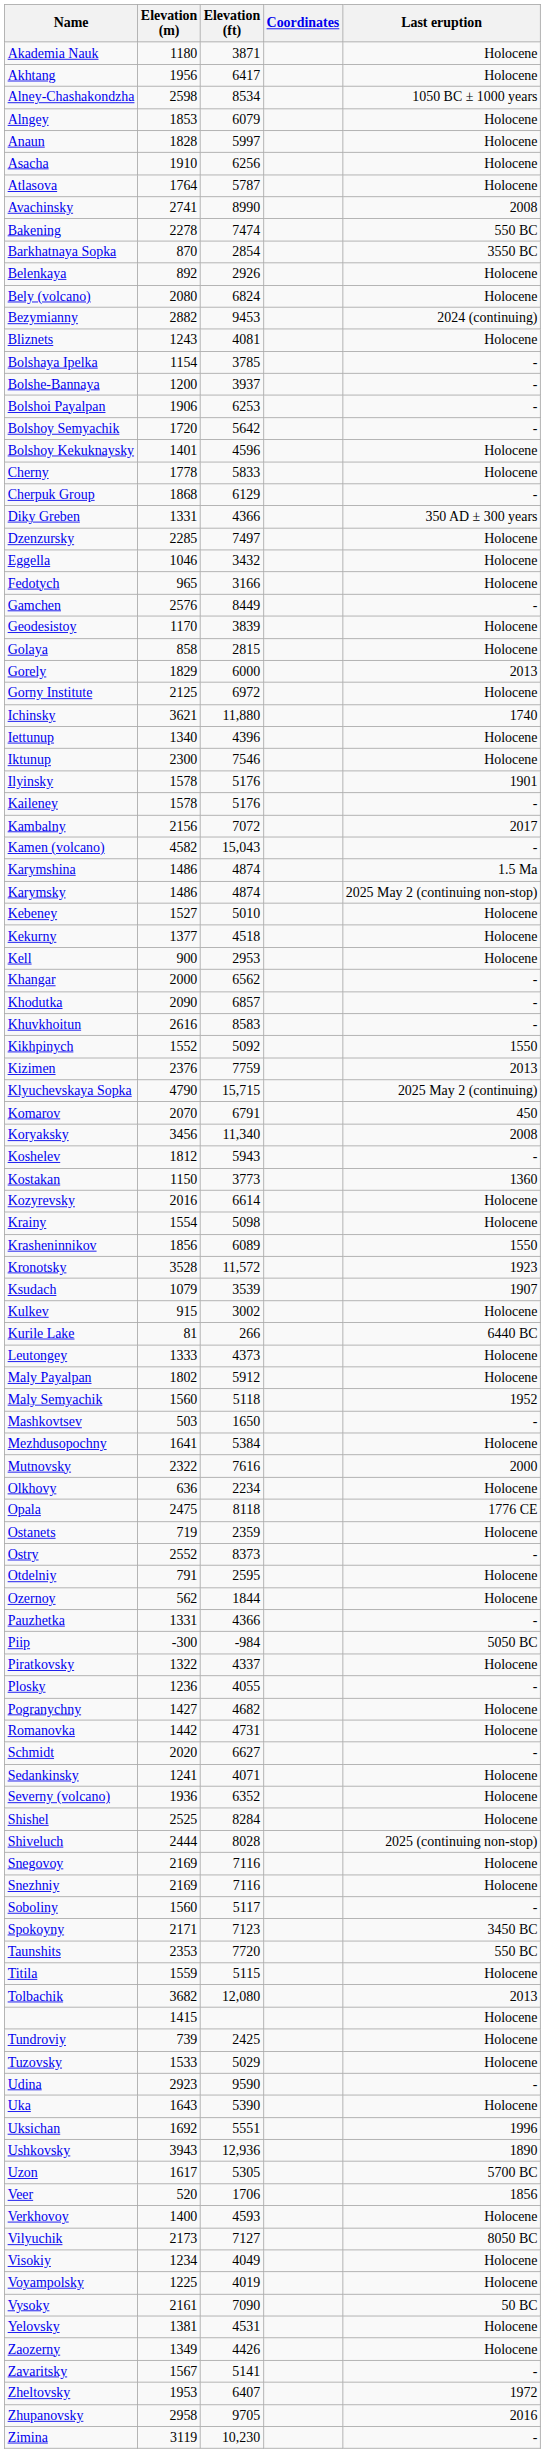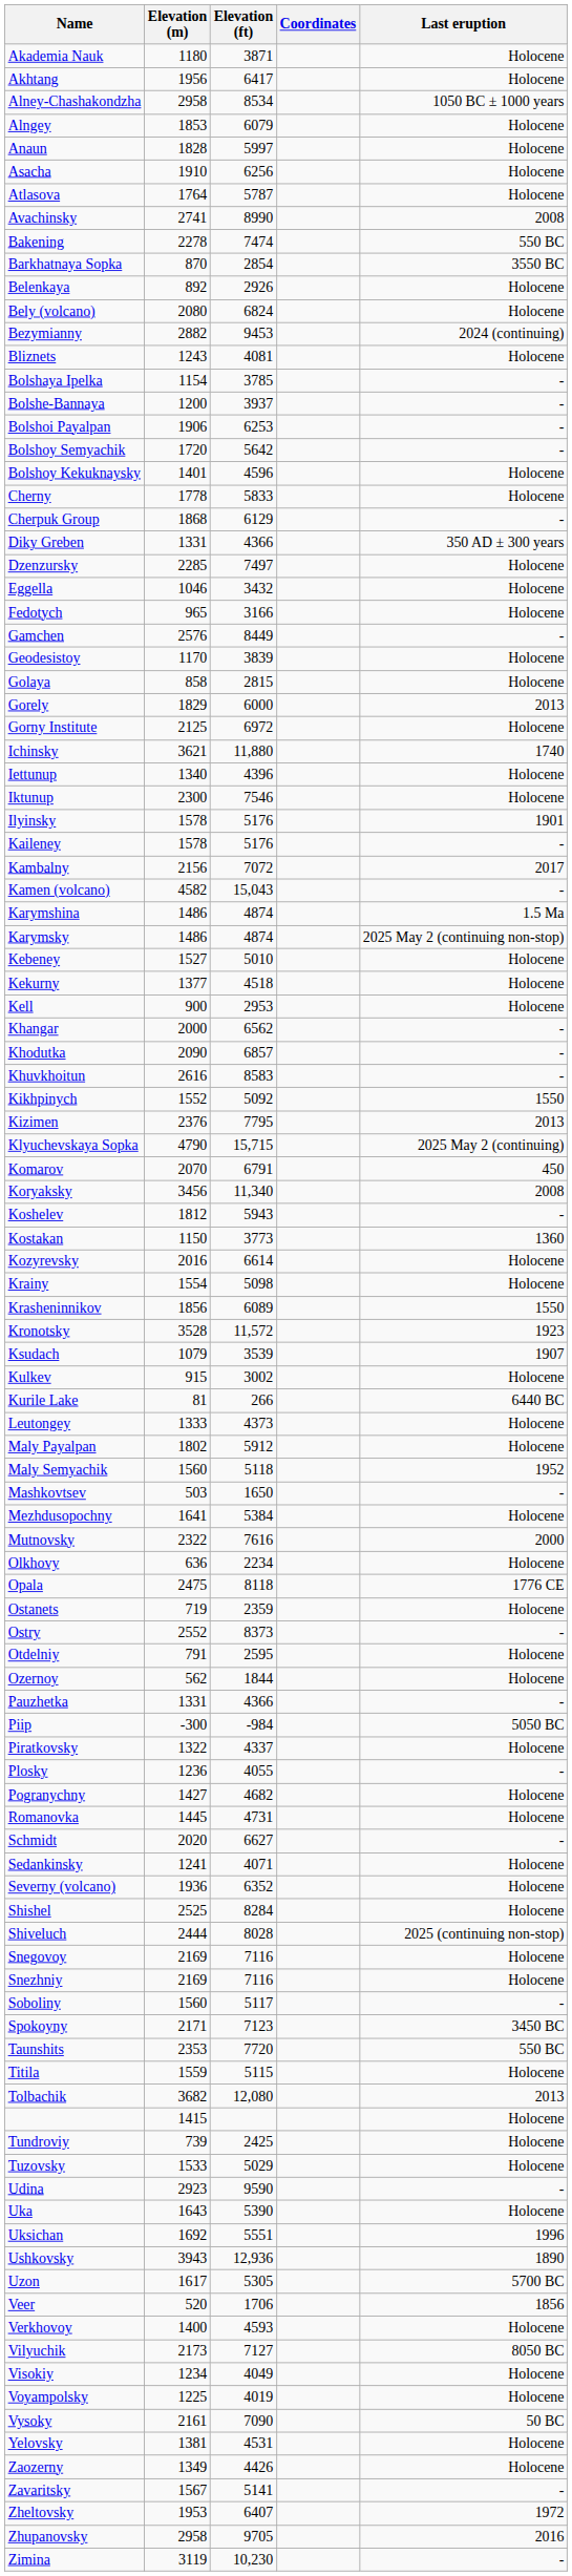 <table class="wikitable sortable">
 <tr>
 <th>Name</th>
 <th>Elevation<br> (m)</th>
 <th>Elevation<br> (ft)</th>
 <th><a href='#'>Coordinates</a></th>
 <th>Last eruption</th>
 </tr>
 <tr align="right">
 <td align="left"><a href='#'>Akademia Nauk</a></td>
 <td>1180</td>
 <td>3871</td>
 <td></td>
 <td>Holocene</td>
 </tr>
 <tr align="right">
 <td align="left"><a href='#'>Akhtang</a></td>
 <td>1956</td>
 <td>6417</td>
 <td></td>
 <td>Holocene</td>
 </tr>
 <tr align="right">
 <td align="left"><a href='#'>Alney-Chashakondzha</a></td>
-<td>2598</td>
+<td>2958</td>
 <td>8534</td>
 <td></td>
 <td>1050 BC ± 1000 years</td>
 </tr>
 <tr align="right">
 <td align="left"><a href='#'>Alngey</a></td>
 <td>1853</td>
 <td>6079</td>
 <td></td>
 <td>Holocene</td>
 </tr>
 <tr align="right">
 <td align="left"><a href='#'>Anaun</a></td>
 <td>1828</td>
 <td>5997</td>
 <td></td>
 <td>Holocene</td>
 </tr>
 <tr align="right">
 <td align="left"><a href='#'>Asacha</a></td>
 <td>1910</td>
 <td>6256</td>
 <td></td>
 <td>Holocene</td>
 </tr>
 <tr align="right">
 <td align="left"><a href='#'>Atlasova</a></td>
 <td>1764</td>
 <td>5787</td>
 <td></td>
 <td>Holocene</td>
 </tr>
 <tr align="right">
 <td align="left"><a href='#'>Avachinsky</a></td>
 <td>2741</td>
 <td>8990</td>
 <td></td>
 <td>2008</td>
 </tr>
 <tr align="right">
 <td align="left"><a href='#'>Bakening</a></td>
 <td>2278</td>
 <td>7474</td>
 <td></td>
 <td>550 BC</td>
 </tr>
 <tr align="right">
 <td align="left"><a href='#'>Barkhatnaya Sopka</a></td>
 <td>870</td>
 <td>2854</td>
 <td></td>
 <td>3550 BC</td>
 </tr>
 <tr align="right">
 <td align="left"><a href='#'>Belenkaya</a></td>
 <td>892</td>
 <td>2926</td>
 <td></td>
 <td>Holocene</td>
 </tr>
 <tr align="right">
 <td align="left"><a href='#'>Bely (volcano)</a></td>
 <td>2080</td>
 <td>6824</td>
 <td></td>
 <td>Holocene</td>
 </tr>
 <tr align="right">
 <td align="left"><a href='#'>Bezymianny</a></td>
 <td>2882</td>
 <td>9453</td>
 <td></td>
 <td>2024 (continuing)</td>
 </tr>
 <tr align="right">
 <td align="left"><a href='#'>Bliznets</a></td>
 <td>1243</td>
 <td>4081</td>
 <td></td>
 <td>Holocene</td>
 </tr>
 <tr align="right">
 <td align="left"><a href='#'>Bolshaya Ipelka</a></td>
 <td>1154</td>
 <td>3785</td>
 <td></td>
 <td>-</td>
 </tr>
 <tr align="right">
 <td align="left"><a href='#'>Bolshe-Bannaya</a></td>
 <td>1200</td>
 <td>3937</td>
 <td></td>
 <td>-</td>
 </tr>
 <tr align="right">
 <td align="left"><a href='#'>Bolshoi Payalpan</a></td>
 <td>1906</td>
 <td>6253</td>
 <td></td>
 <td>-</td>
 </tr>
 <tr align="right">
 <td align="left"><a href='#'>Bolshoy Semyachik</a></td>
 <td>1720</td>
 <td>5642</td>
 <td></td>
 <td>-</td>
 </tr>
 <tr align="right">
 <td align="left"><a href='#'>Bolshoy Kekuknaysky</a></td>
 <td>1401</td>
 <td>4596</td>
 <td></td>
 <td>Holocene</td>
 </tr>
 <tr align="right">
 <td align="left"><a href='#'>Cherny</a></td>
 <td>1778</td>
 <td>5833</td>
 <td></td>
 <td>Holocene</td>
 </tr>
 <tr align="right">
 <td align="left"><a href='#'>Cherpuk Group</a></td>
 <td>1868</td>
 <td>6129</td>
 <td></td>
 <td>-</td>
 </tr>
 <tr align="right">
 <td align="left"><a href='#'>Diky Greben</a></td>
 <td>1331</td>
 <td>4366</td>
 <td></td>
 <td>350 AD ± 300 years</td>
 </tr>
 <tr align="right">
 <td align="left"><a href='#'>Dzenzursky</a></td>
 <td>2285</td>
 <td>7497</td>
 <td></td>
 <td>Holocene</td>
 </tr>
 <tr align="right">
 <td align="left"><a href='#'>Eggella</a></td>
 <td>1046</td>
 <td>3432</td>
 <td></td>
 <td>Holocene</td>
 </tr>
 <tr align="right">
 <td align="left"><a href='#'>Fedotych</a></td>
 <td>965</td>
 <td>3166</td>
 <td></td>
 <td>Holocene</td>
 </tr>
 <tr align="right">
 <td align="left"><a href='#'>Gamchen</a></td>
 <td>2576</td>
 <td>8449</td>
 <td></td>
 <td>-</td>
 </tr>
 <tr align="right">
 <td align="left"><a href='#'>Geodesistoy</a></td>
 <td>1170</td>
 <td>3839</td>
 <td></td>
 <td>Holocene</td>
 </tr>
 <tr align="right">
 <td align="left"><a href='#'>Golaya</a></td>
 <td>858</td>
 <td>2815</td>
 <td></td>
 <td>Holocene</td>
 </tr>
 <tr align="right">
 <td align="left"><a href='#'>Gorely</a></td>
 <td>1829</td>
 <td>6000</td>
 <td></td>
 <td>2013</td>
 </tr>
 <tr align="right">
 <td align="left"><a href='#'>Gorny Institute</a></td>
 <td>2125</td>
 <td>6972</td>
 <td></td>
 <td>Holocene</td>
 </tr>
 <tr align="right">
 <td align="left"><a href='#'>Ichinsky</a></td>
 <td>3621</td>
 <td>11,880</td>
 <td></td>
 <td>1740</td>
 </tr>
 <tr align="right">
 <td align="left"><a href='#'>Iettunup</a></td>
 <td>1340</td>
 <td>4396</td>
 <td></td>
 <td>Holocene</td>
 </tr>
 <tr align="right">
 <td align="left"><a href='#'>Iktunup</a></td>
 <td>2300</td>
 <td>7546</td>
 <td></td>
 <td>Holocene</td>
 </tr>
 <tr align="right">
 <td align="left"><a href='#'>Ilyinsky</a></td>
 <td>1578</td>
 <td>5176</td>
 <td></td>
 <td>1901</td>
 </tr>
 <tr align="right">
 <td align="left"><a href='#'>Kaileney</a></td>
 <td>1578</td>
 <td>5176</td>
 <td></td>
 <td>-</td>
 </tr>
 <tr align="right">
 <td align="left"><a href='#'>Kambalny</a></td>
 <td>2156</td>
 <td>7072</td>
 <td></td>
 <td>2017</td>
 </tr>
 <tr align="right">
 <td align="left"><a href='#'>Kamen (volcano)</a></td>
 <td>4582</td>
 <td>15,043</td>
 <td></td>
 <td>-</td>
 </tr>
 <tr align="right">
 <td align="left"><a href='#'>Karymshina</a></td>
 <td>1486</td>
 <td>4874</td>
 <td></td>
 <td>1.5 Ma</td>
 </tr>
 <tr align="right">
 <td align="left"><a href='#'>Karymsky</a></td>
 <td>1486</td>
 <td>4874</td>
 <td></td>
 <td>2025 May 2 (continuing non-stop)</td>
 </tr>
 <tr align="right">
 <td align="left"><a href='#'>Kebeney</a></td>
 <td>1527</td>
 <td>5010</td>
 <td></td>
 <td>Holocene</td>
 </tr>
 <tr align="right">
 <td align="left"><a href='#'>Kekurny</a></td>
 <td>1377</td>
 <td>4518</td>
 <td></td>
 <td>Holocene</td>
 </tr>
 <tr align="right">
 <td align="left"><a href='#'>Kell</a></td>
 <td>900</td>
 <td>2953</td>
 <td></td>
 <td>Holocene</td>
 </tr>
 <tr align="right">
 <td align="left"><a href='#'>Khangar</a></td>
 <td>2000</td>
 <td>6562</td>
 <td></td>
 <td>-</td>
 </tr>
 <tr align="right">
 <td align="left"><a href='#'>Khodutka</a></td>
 <td>2090</td>
 <td>6857</td>
 <td></td>
 <td>-</td>
 </tr>
 <tr align="right">
 <td align="left"><a href='#'>Khuvkhoitun</a></td>
 <td>2616</td>
 <td>8583</td>
 <td></td>
 <td>-</td>
 </tr>
 <tr align="right">
 <td align="left"><a href='#'>Kikhpinych</a></td>
 <td>1552</td>
 <td>5092</td>
 <td></td>
 <td>1550</td>
 </tr>
 <tr align="right">
 <td align="left"><a href='#'>Kizimen</a></td>
 <td>2376</td>
-<td>7759</td>
+<td>7795</td>
 <td></td>
 <td>2013</td>
 </tr>
 <tr align="right">
 <td align="left"><a href='#'>Klyuchevskaya Sopka</a></td>
 <td>4790</td>
 <td>15,715</td>
 <td></td>
 <td>2025 May 2 (continuing)</td>
 </tr>
 <tr align="right">
 <td align="left"><a href='#'>Komarov</a></td>
 <td>2070</td>
 <td>6791</td>
 <td></td>
 <td>450</td>
 </tr>
 <tr align="right">
 <td align="left"><a href='#'>Koryaksky</a></td>
 <td>3456</td>
 <td>11,340</td>
 <td></td>
 <td>2008</td>
 </tr>
 <tr align="right">
 <td align="left"><a href='#'>Koshelev</a></td>
 <td>1812</td>
 <td>5943</td>
 <td></td>
 <td>-</td>
 </tr>
 <tr align="right">
 <td align="left"><a href='#'>Kostakan</a></td>
 <td>1150</td>
 <td>3773</td>
 <td></td>
 <td>1360</td>
 </tr>
 <tr align="right">
 <td align="left"><a href='#'>Kozyrevsky</a></td>
 <td>2016</td>
 <td>6614</td>
 <td></td>
 <td>Holocene</td>
 </tr>
 <tr align="right">
 <td align="left"><a href='#'>Krainy</a></td>
 <td>1554</td>
 <td>5098</td>
 <td></td>
 <td>Holocene</td>
 </tr>
 <tr align="right">
 <td align="left"><a href='#'>Krasheninnikov</a></td>
 <td>1856</td>
 <td>6089</td>
 <td></td>
 <td>1550</td>
 </tr>
 <tr align="right">
 <td align="left"><a href='#'>Kronotsky</a></td>
 <td>3528</td>
 <td>11,572</td>
 <td></td>
 <td>1923</td>
 </tr>
 <tr align="right">
 <td align="left"><a href='#'>Ksudach</a></td>
 <td>1079</td>
 <td>3539</td>
 <td></td>
 <td>1907</td>
 </tr>
 <tr align="right">
 <td align="left"><a href='#'>Kulkev</a></td>
 <td>915</td>
 <td>3002</td>
 <td></td>
 <td>Holocene</td>
 </tr>
 <tr align="right">
 <td align="left"><a href='#'>Kurile Lake</a></td>
 <td>81</td>
 <td>266</td>
 <td></td>
 <td>6440 BC</td>
 </tr>
 <tr align="right">
 <td align="left"><a href='#'>Leutongey</a></td>
 <td>1333</td>
 <td>4373</td>
 <td></td>
 <td>Holocene</td>
 </tr>
 <tr align="right">
 <td align="left"><a href='#'>Maly Payalpan</a></td>
 <td>1802</td>
 <td>5912</td>
 <td></td>
 <td>Holocene</td>
 </tr>
 <tr align="right">
 <td align="left"><a href='#'>Maly Semyachik</a></td>
 <td>1560</td>
 <td>5118</td>
 <td></td>
 <td>1952</td>
 </tr>
 <tr align="right">
 <td align="left"><a href='#'>Mashkovtsev</a></td>
 <td>503</td>
 <td>1650</td>
 <td></td>
 <td>-</td>
 </tr>
 <tr align="right">
 <td align="left"><a href='#'>Mezhdusopochny</a></td>
 <td>1641</td>
 <td>5384</td>
 <td></td>
 <td>Holocene</td>
 </tr>
 <tr align="right">
 <td align="left"><a href='#'>Mutnovsky</a></td>
 <td>2322</td>
 <td>7616</td>
 <td></td>
 <td>2000</td>
 </tr>
 <tr align="right">
 <td align="left"><a href='#'>Olkhovy</a></td>
 <td>636</td>
 <td>2234</td>
 <td></td>
 <td>Holocene</td>
 </tr>
 <tr align="right">
 <td align="left"><a href='#'>Opala</a></td>
 <td>2475</td>
 <td>8118</td>
 <td></td>
 <td>1776 CE</td>
 </tr>
 <tr align="right">
 <td align="left"><a href='#'>Ostanets</a></td>
 <td>719</td>
 <td>2359</td>
 <td></td>
 <td>Holocene</td>
 </tr>
 <tr align="right">
 <td align="left"><a href='#'>Ostry</a></td>
 <td>2552</td>
 <td>8373</td>
 <td></td>
 <td>-</td>
 </tr>
 <tr align="right">
 <td align="left"><a href='#'>Otdelniy</a></td>
 <td>791</td>
 <td>2595</td>
 <td></td>
 <td>Holocene</td>
 </tr>
 <tr align="right">
 <td align="left"><a href='#'>Ozernoy</a></td>
 <td>562</td>
 <td>1844</td>
 <td></td>
 <td>Holocene</td>
 </tr>
 <tr align="right">
 <td align="left"><a href='#'>Pauzhetka</a></td>
 <td>1331</td>
 <td>4366</td>
 <td></td>
 <td>-</td>
 </tr>
 <tr align="right">
 <td align="left"><a href='#'>Piip</a></td>
 <td>-300</td>
 <td>-984</td>
 <td></td>
 <td>5050 BC</td>
 </tr>
 <tr align="right">
 <td align="left"><a href='#'>Piratkovsky</a></td>
 <td>1322</td>
 <td>4337</td>
 <td></td>
 <td>Holocene</td>
 </tr>
 <tr align="right">
 <td align="left"><a href='#'>Plosky</a></td>
 <td>1236</td>
 <td>4055</td>
 <td></td>
 <td>-</td>
 </tr>
 <tr align="right">
 <td align="left"><a href='#'>Pogranychny</a></td>
 <td>1427</td>
 <td>4682</td>
 <td></td>
 <td>Holocene</td>
 </tr>
 <tr align="right">
 <td align="left"><a href='#'>Romanovka</a></td>
-<td>1442</td>
+<td>1445</td>
 <td>4731</td>
 <td></td>
 <td>Holocene</td>
 </tr>
 <tr align="right">
 <td align="left"><a href='#'>Schmidt</a></td>
 <td>2020</td>
 <td>6627</td>
 <td></td>
 <td>-</td>
 </tr>
 <tr align="right">
 <td align="left"><a href='#'>Sedankinsky</a></td>
 <td>1241</td>
 <td>4071</td>
 <td></td>
 <td>Holocene</td>
 </tr>
 <tr align="right">
 <td align="left"><a href='#'>Severny (volcano)</a></td>
 <td>1936</td>
 <td>6352</td>
 <td></td>
 <td>Holocene</td>
 </tr>
 <tr align="right">
 <td align="left"><a href='#'>Shishel</a></td>
 <td>2525</td>
 <td>8284</td>
 <td></td>
 <td>Holocene</td>
 </tr>
 <tr align="right">
 <td align="left"><a href='#'>Shiveluch</a></td>
 <td>2444</td>
 <td>8028</td>
 <td></td>
 <td>2025 (continuing non-stop)</td>
 </tr>
 <tr align="right">
 <td align="left"><a href='#'>Snegovoy</a></td>
 <td>2169</td>
 <td>7116</td>
 <td></td>
 <td>Holocene</td>
 </tr>
 <tr align="right">
 <td align="left"><a href='#'>Snezhniy</a></td>
 <td>2169</td>
 <td>7116</td>
 <td></td>
 <td>Holocene</td>
 </tr>
 <tr align="right">
 <td align="left"><a href='#'>Soboliny</a></td>
 <td>1560</td>
 <td>5117</td>
 <td></td>
 <td>-</td>
 </tr>
 <tr align="right">
 <td align="left"><a href='#'>Spokoyny</a></td>
 <td>2171</td>
 <td>7123</td>
 <td></td>
 <td>3450 BC</td>
 </tr>
 <tr align="right">
 <td align="left"><a href='#'>Taunshits</a></td>
 <td>2353</td>
 <td>7720</td>
 <td></td>
 <td>550 BC</td>
 </tr>
 <tr align="right">
 <td align="left"><a href='#'>Titila</a></td>
 <td>1559</td>
 <td>5115</td>
 <td></td>
 <td>Holocene</td>
 </tr>
 <tr align="right">
 <td align="left"><a href='#'>Tolbachik</a></td>
 <td>3682</td>
 <td>12,080</td>
 <td></td>
 <td>2013</td>
 </tr>
 <tr align="right">
 <td align="left"></td>
 <td>1415</td>
 <td></td>
 <td></td>
 <td>Holocene</td>
 </tr>
 <tr align="right">
 <td align="left"><a href='#'>Tundroviy</a></td>
 <td>739</td>
 <td>2425</td>
 <td></td>
 <td>Holocene</td>
 </tr>
 <tr align="right">
 <td align="left"><a href='#'>Tuzovsky</a></td>
 <td>1533</td>
 <td>5029</td>
 <td></td>
 <td>Holocene</td>
 </tr>
 <tr align="right">
 <td align="left"><a href='#'>Udina</a></td>
 <td>2923</td>
 <td>9590</td>
 <td></td>
 <td>-</td>
 </tr>
 <tr align="right">
 <td align="left"><a href='#'>Uka</a></td>
 <td>1643</td>
 <td>5390</td>
 <td></td>
 <td>Holocene</td>
 </tr>
 <tr align="right">
 <td align="left"><a href='#'>Uksichan</a></td>
 <td>1692</td>
 <td>5551</td>
 <td></td>
 <td>1996</td>
 </tr>
 <tr align="right">
 <td align="left"><a href='#'>Ushkovsky</a></td>
 <td>3943</td>
 <td>12,936</td>
 <td></td>
 <td>1890</td>
 </tr>
 <tr align="right">
 <td align="left"><a href='#'>Uzon</a></td>
 <td>1617</td>
 <td>5305</td>
 <td></td>
 <td>5700 BC</td>
 </tr>
 <tr align="right">
 <td align="left"><a href='#'>Veer</a></td>
 <td>520</td>
 <td>1706</td>
 <td></td>
 <td>1856</td>
 </tr>
 <tr align="right">
 <td align="left"><a href='#'>Verkhovoy</a></td>
 <td>1400</td>
 <td>4593</td>
 <td></td>
 <td>Holocene</td>
 </tr>
 <tr align="right">
 <td align="left"><a href='#'>Vilyuchik</a></td>
 <td>2173</td>
 <td>7127</td>
 <td></td>
 <td>8050 BC</td>
 </tr>
 <tr align="right">
 <td align="left"><a href='#'>Visokiy</a></td>
 <td>1234</td>
 <td>4049</td>
 <td></td>
 <td>Holocene</td>
 </tr>
 <tr align="right">
 <td align="left"><a href='#'>Voyampolsky</a></td>
 <td>1225</td>
 <td>4019</td>
 <td></td>
 <td>Holocene</td>
 </tr>
 <tr align="right">
 <td align="left"><a href='#'>Vysoky</a></td>
 <td>2161</td>
 <td>7090</td>
 <td></td>
 <td>50 BC</td>
 </tr>
 <tr align="right">
 <td align="left"><a href='#'>Yelovsky</a></td>
 <td>1381</td>
 <td>4531</td>
 <td></td>
 <td>Holocene</td>
 </tr>
 <tr align="right">
 <td align="left"><a href='#'>Zaozerny</a></td>
 <td>1349</td>
 <td>4426</td>
 <td></td>
 <td>Holocene</td>
 </tr>
 <tr align="right">
 <td align="left"><a href='#'>Zavaritsky</a></td>
 <td>1567</td>
 <td>5141</td>
 <td></td>
 <td>-</td>
 </tr>
 <tr align="right">
 <td align="left"><a href='#'>Zheltovsky</a></td>
 <td>1953</td>
 <td>6407</td>
 <td></td>
 <td>1972</td>
 </tr>
 <tr align="right">
 <td align="left"><a href='#'>Zhupanovsky</a></td>
 <td>2958</td>
 <td>9705</td>
 <td></td>
 <td>2016</td>
 </tr>
 <tr align="right">
 <td align="left"><a href='#'>Zimina</a></td>
 <td>3119</td>
 <td>10,230</td>
 <td></td>
 <td>-</td>
 </tr>
 </table>
